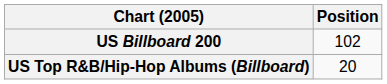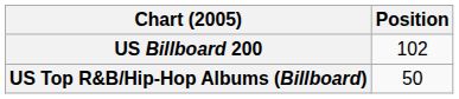 <table class="wikitable plainrowheaders" style="text-align:center">
 <tr>
 <th scope="col">Chart (2005)</th>
 <th scope="col">Position</th>
 </tr>
 <tr>
 <th scope="row">US <em>Billboard</em> 200</th>
 <td>102</td>
 </tr>
 <tr>
 <th scope="row">US Top R&B/Hip-Hop Albums (<em>Billboard</em>)</th>
-<td>20</td>
+<td>50</td>
 </tr>
 </table>
